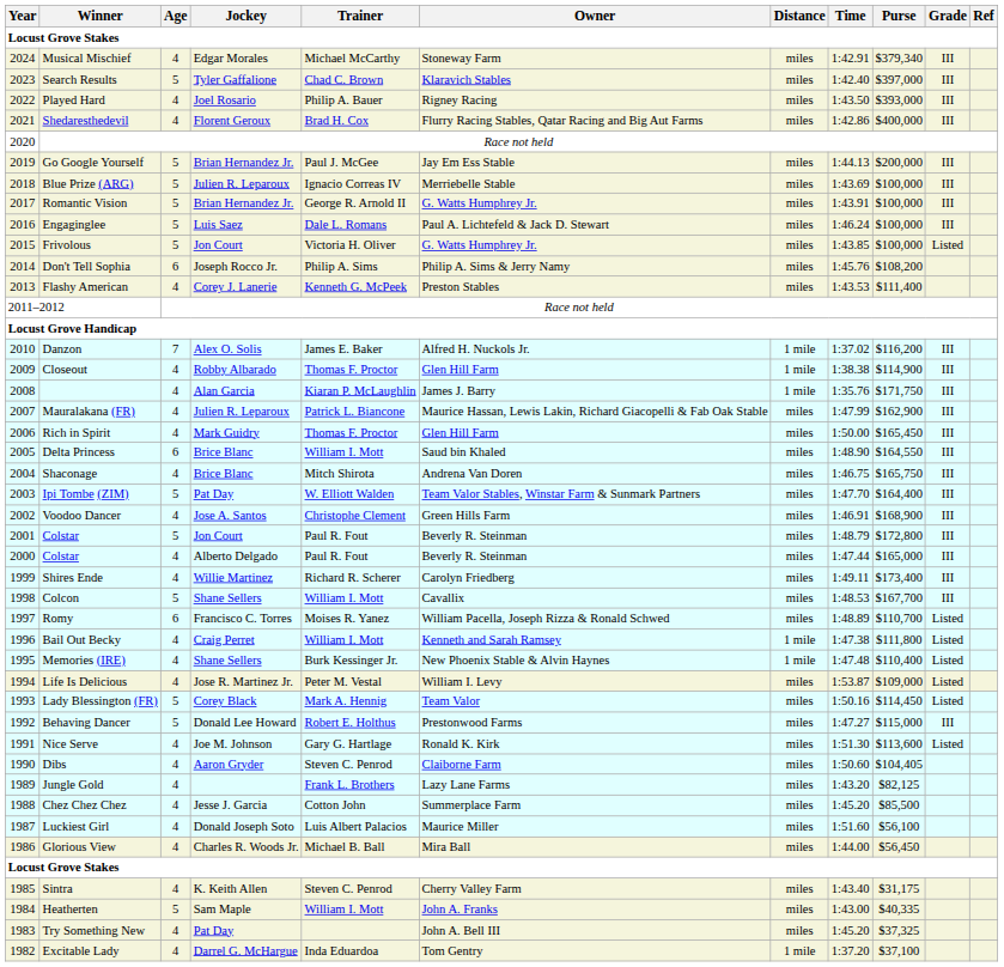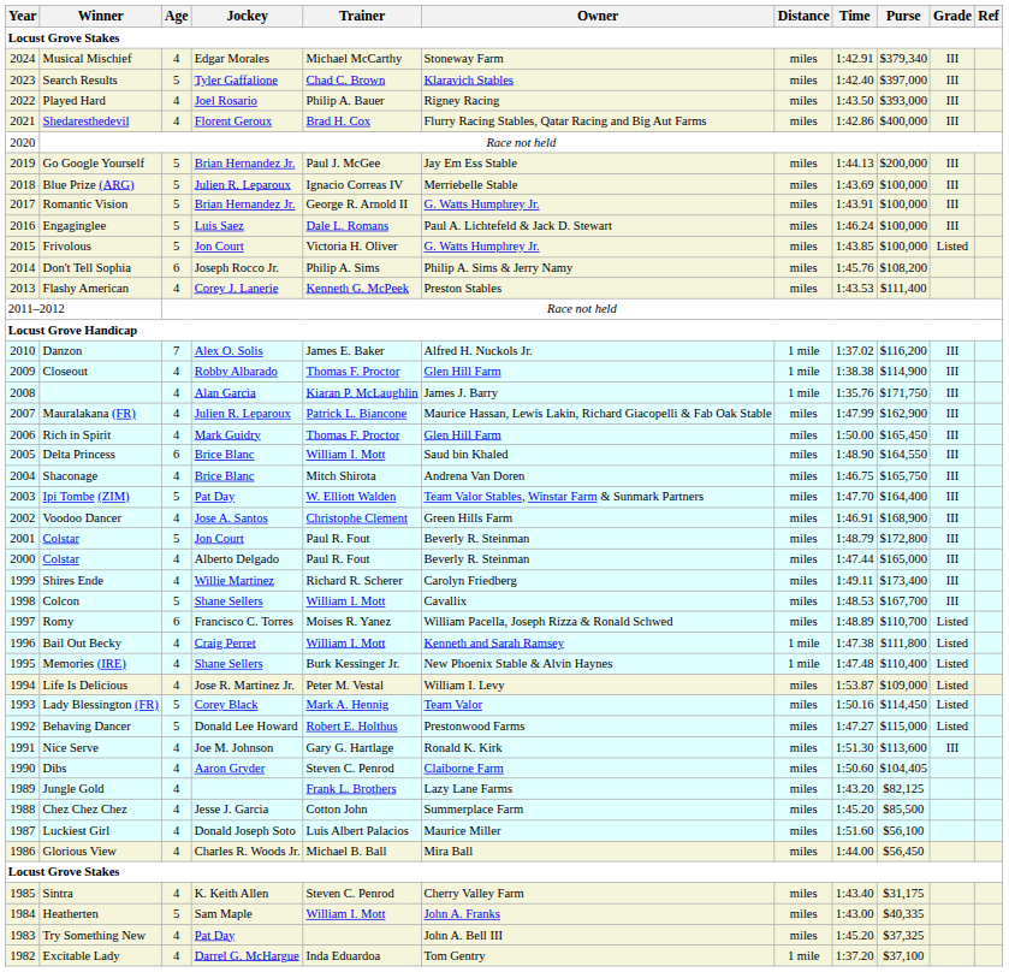 <table class="wikitable sortable">
 <tr>
 <th>Year</th>
 <th>Winner</th>
 <th>Age</th>
 <th>Jockey</th>
 <th>Trainer</th>
 <th>Owner</th>
 <th>Distance</th>
 <th>Time</th>
 <th>Purse</th>
 <th>Grade</th>
 <th>Ref</th>
 </tr>
 <tr style="font-size:90%; background-color:white">
 <td align="left" colspan=11><strong>Locust Grove Stakes</strong></td>
 </tr>
 <tr style="font-size:90%; background-color:beige">
 <td align=center>2024</td>
 <td>Musical Mischief</td>
 <td align=center>4</td>
 <td>Edgar Morales</td>
 <td>Michael McCarthy</td>
 <td>Stoneway Farm</td>
 <td align=center> miles</td>
 <td align=center>1:42.91</td>
 <td align=center>$379,340</td>
 <td align=center>III</td>
 <td></td>
 </tr>
 <tr style="font-size:90%; background-color:beige">
 <td align=center>2023</td>
 <td>Search Results</td>
 <td align=center>5</td>
 <td><a href='#'>Tyler Gaffalione</a></td>
 <td><a href='#'>Chad C. Brown</a></td>
 <td><a href='#'>Klaravich Stables</a></td>
 <td align=center> miles</td>
 <td align=center>1:42.40</td>
 <td align=center>$397,000</td>
 <td align=center>III</td>
 <td></td>
 </tr>
 <tr style="font-size:90%; background-color:beige">
 <td align=center>2022</td>
 <td>Played Hard</td>
 <td align=center>4</td>
 <td><a href='#'>Joel Rosario</a></td>
 <td>Philip A. Bauer</td>
 <td>Rigney Racing</td>
 <td align=center> miles</td>
 <td align=center>1:43.50</td>
 <td align=center>$393,000</td>
 <td align=center>III</td>
 <td></td>
 </tr>
 <tr style="font-size:90%; background-color:beige">
 <td align=center>2021</td>
 <td><a href='#'>Shedaresthedevil</a></td>
 <td align=center>4</td>
 <td><a href='#'>Florent Geroux</a></td>
 <td><a href='#'>Brad H. Cox</a></td>
 <td>Flurry Racing Stables, Qatar Racing and Big Aut Farms</td>
 <td align=center> miles</td>
 <td align=center>1:42.86</td>
 <td align=center>$400,000</td>
 <td align=center>III</td>
 <td></td>
 </tr>
 <tr style="font-size:90%; background-color:white">
 <td align="center">2020</td>
 <td align="center" colspan=10><em>Race not held</em></td>
 </tr>
 <tr style="font-size:90%; background-color:beige">
 <td align=center>2019</td>
 <td>Go Google Yourself</td>
 <td align=center>5</td>
 <td><a href='#'>Brian Hernandez Jr.</a></td>
 <td>Paul J. McGee</td>
 <td>Jay Em Ess Stable</td>
 <td align=center> miles</td>
 <td align=center>1:44.13</td>
 <td align=center>$200,000</td>
 <td align=center>III</td>
 <td></td>
 </tr>
 <tr style="font-size:90%; background-color:beige">
 <td align=center>2018</td>
 <td>Blue Prize <a href='#'>(ARG)</a></td>
 <td align=center>5</td>
 <td><a href='#'>Julien R. Leparoux</a></td>
 <td>Ignacio Correas IV</td>
 <td>Merriebelle Stable</td>
 <td align=center> miles</td>
 <td align=center>1:43.69</td>
 <td align=center>$100,000</td>
 <td align=center>III</td>
 <td></td>
 </tr>
 <tr style="font-size:90%; background-color:beige">
 <td align=center>2017</td>
 <td>Romantic Vision</td>
 <td align=center>5</td>
 <td><a href='#'>Brian Hernandez Jr.</a></td>
 <td>George R. Arnold II</td>
 <td><a href='#'>G. Watts Humphrey Jr.</a></td>
 <td align=center> miles</td>
 <td align=center>1:43.91</td>
 <td align=center>$100,000</td>
 <td align=center>III</td>
 <td></td>
 </tr>
 <tr style="font-size:90%; background-color:beige">
 <td align=center>2016</td>
 <td>Engaginglee</td>
 <td align=center>5</td>
 <td><a href='#'>Luis Saez</a></td>
 <td><a href='#'>Dale L. Romans</a></td>
 <td>Paul A. Lichtefeld & Jack D. Stewart</td>
 <td align=center> miles</td>
 <td align=center>1:46.24</td>
 <td align=center>$100,000</td>
 <td align=center>III</td>
 <td></td>
 </tr>
 <tr style="font-size:90%; background-color:beige">
 <td align=center>2015</td>
 <td>Frivolous</td>
 <td align=center>5</td>
 <td><a href='#'>Jon Court</a></td>
 <td>Victoria H. Oliver</td>
 <td><a href='#'>G. Watts Humphrey Jr.</a></td>
 <td align=center> miles</td>
 <td align=center>1:43.85</td>
 <td align=center>$100,000</td>
 <td align=center>Listed</td>
 <td></td>
 </tr>
 <tr style="font-size:90%; background-color:beige">
 <td align=center>2014</td>
 <td>Don't Tell Sophia</td>
 <td align=center>6</td>
 <td>Joseph Rocco Jr.</td>
 <td>Philip A. Sims</td>
 <td>Philip A. Sims & Jerry Namy</td>
 <td align=center> miles</td>
 <td align=center>1:45.76</td>
 <td align=center>$108,200</td>
 <td align=center></td>
 <td></td>
 </tr>
 <tr style="font-size:90%; background-color:beige">
 <td align=center>2013</td>
 <td>Flashy American</td>
 <td align=center>4</td>
 <td><a href='#'>Corey J. Lanerie</a></td>
 <td><a href='#'>Kenneth G. McPeek</a></td>
 <td>Preston Stables</td>
 <td align=center> miles</td>
 <td align=center>1:43.53</td>
 <td align=center>$111,400</td>
 <td align=center></td>
 <td></td>
 </tr>
 <tr style="font-size:90%; background-color:white">
 <td align="left" colspan=2>2011–2012</td>
 <td align="center" colspan=9><em>Race not held</em></td>
 </tr>
 <tr style="font-size:90%; background-color:white">
 <td align="left" colspan=11><strong>Locust Grove Handicap </strong></td>
 </tr>
 <tr style="font-size:90%; background-color:lightcyan">
 <td align=center>2010</td>
 <td>Danzon</td>
 <td align=center>7</td>
 <td><a href='#'>Alex O. Solis</a></td>
 <td>James E. Baker</td>
 <td>Alfred H. Nuckols Jr.</td>
 <td align=center>1 mile</td>
 <td align=center>1:37.02</td>
 <td align=center>$116,200</td>
 <td align=center>III</td>
 <td></td>
 </tr>
 <tr style="font-size:90%; background-color:lightcyan">
 <td align=center>2009</td>
 <td>Closeout</td>
 <td align=center>4</td>
 <td><a href='#'>Robby Albarado</a></td>
 <td><a href='#'>Thomas F. Proctor</a></td>
 <td><a href='#'>Glen Hill Farm</a></td>
 <td align=center>1 mile</td>
 <td align=center>1:38.38</td>
 <td align=center>$114,900</td>
 <td align=center>III</td>
 <td></td>
 </tr>
 <tr style="font-size:90%; background-color:lightcyan">
 <td align=center>2008</td>
 <td></td>
 <td align=center>4</td>
 <td><a href='#'>Alan Garcia</a></td>
 <td><a href='#'>Kiaran P. McLaughlin</a></td>
 <td>James J. Barry</td>
 <td align=center>1 mile</td>
 <td align=center>1:35.76</td>
 <td align=center>$171,750</td>
 <td align=center>III</td>
 <td></td>
 </tr>
 <tr style="font-size:90%; background-color:lightcyan">
 <td align=center>2007</td>
 <td>Mauralakana <a href='#'>(FR)</a></td>
 <td align=center>4</td>
 <td><a href='#'>Julien R. Leparoux</a></td>
 <td><a href='#'>Patrick L. Biancone</a></td>
 <td>Maurice Hassan, Lewis Lakin, Richard Giacopelli & Fab Oak Stable</td>
 <td align=center> miles</td>
 <td align=center>1:47.99</td>
 <td align=center>$162,900</td>
 <td align=center>III</td>
 <td></td>
 </tr>
 <tr style="font-size:90%; background-color:lightcyan">
 <td align=center>2006</td>
 <td>Rich in Spirit</td>
 <td align=center>4</td>
 <td><a href='#'>Mark Guidry</a></td>
 <td><a href='#'>Thomas F. Proctor</a></td>
 <td><a href='#'>Glen Hill Farm</a></td>
 <td align=center> miles</td>
 <td align=center>1:50.00</td>
 <td align=center>$165,450</td>
 <td align=center>III</td>
 <td></td>
 </tr>
 <tr style="font-size:90%; background-color:lightcyan">
 <td align=center>2005</td>
 <td>Delta Princess</td>
 <td align=center>6</td>
 <td><a href='#'>Brice Blanc</a></td>
 <td><a href='#'>William I. Mott</a></td>
 <td>Saud bin Khaled</td>
 <td align=center> miles</td>
 <td align=center>1:48.90</td>
 <td align=center>$164,550</td>
 <td align=center>III</td>
 <td></td>
 </tr>
 <tr style="font-size:90%; background-color:lightcyan">
 <td align=center>2004</td>
 <td>Shaconage</td>
 <td align=center>4</td>
 <td><a href='#'>Brice Blanc</a></td>
 <td>Mitch Shirota</td>
 <td>Andrena Van Doren</td>
 <td align=center> miles</td>
 <td align=center>1:46.75</td>
 <td align=center>$165,750</td>
 <td align=center>III</td>
 <td></td>
 </tr>
 <tr style="font-size:90%; background-color:lightcyan">
 <td align=center>2003</td>
 <td><a href='#'>Ipi Tombe</a> <a href='#'>(ZIM)</a></td>
 <td align=center>5</td>
 <td><a href='#'>Pat Day</a></td>
 <td><a href='#'>W. Elliott Walden</a></td>
 <td><a href='#'>Team Valor Stables</a>, <a href='#'>Winstar Farm</a> & Sunmark Partners</td>
 <td align=center> miles</td>
 <td align=center>1:47.70</td>
 <td align=center>$164,400</td>
 <td align=center>III</td>
 <td></td>
 </tr>
 <tr style="font-size:90%; background-color:lightcyan">
 <td align=center>2002</td>
 <td>Voodoo Dancer</td>
 <td align=center>4</td>
 <td><a href='#'>Jose A. Santos</a></td>
 <td><a href='#'>Christophe Clement</a></td>
 <td>Green Hills Farm</td>
 <td align=center> miles</td>
 <td align=center>1:46.91</td>
 <td align=center>$168,900</td>
 <td align=center>III</td>
 <td></td>
 </tr>
 <tr style="font-size:90%; background-color:lightcyan">
 <td align=center>2001</td>
 <td><a href='#'>Colstar</a></td>
 <td align=center>5</td>
 <td><a href='#'>Jon Court</a></td>
 <td>Paul R. Fout</td>
 <td>Beverly R. Steinman</td>
 <td align=center> miles</td>
 <td align=center>1:48.79</td>
 <td align=center>$172,800</td>
 <td align=center>III</td>
 <td></td>
 </tr>
 <tr style="font-size:90%; background-color:lightcyan">
 <td align=center>2000</td>
 <td><a href='#'>Colstar</a></td>
 <td align=center>4</td>
 <td>Alberto Delgado</td>
 <td>Paul R. Fout</td>
 <td>Beverly R. Steinman</td>
 <td align=center> miles</td>
 <td align=center>1:47.44</td>
 <td align=center>$165,000</td>
 <td align=center>III</td>
 <td></td>
 </tr>
 <tr style="font-size:90%; background-color:lightcyan">
 <td align=center>1999</td>
 <td>Shires Ende</td>
 <td align=center>4</td>
 <td><a href='#'>Willie Martinez</a></td>
 <td>Richard R. Scherer</td>
 <td>Carolyn Friedberg</td>
 <td align=center> miles</td>
 <td align=center>1:49.11</td>
 <td align=center>$173,400</td>
 <td align=center>III</td>
 <td></td>
 </tr>
 <tr style="font-size:90%; background-color:lightcyan">
 <td align=center>1998</td>
 <td>Colcon</td>
 <td align=center>5</td>
 <td><a href='#'>Shane Sellers</a></td>
 <td><a href='#'>William I. Mott</a></td>
 <td>Cavallix</td>
 <td align=center> miles</td>
 <td align=center>1:48.53</td>
 <td align=center>$167,700</td>
 <td align=center>III</td>
 <td></td>
 </tr>
 <tr style="font-size:90%; background-color:lightcyan">
 <td align=center>1997</td>
 <td>Romy</td>
 <td align=center>6</td>
 <td>Francisco C. Torres</td>
 <td>Moises R. Yanez</td>
 <td>William Pacella, Joseph Rizza & Ronald Schwed</td>
 <td align=center> miles</td>
 <td align=center>1:48.89</td>
 <td align=center>$110,700</td>
 <td align=center>Listed</td>
 <td></td>
 </tr>
 <tr style="font-size:90%; background-color:lightcyan">
 <td align=center>1996</td>
 <td>Bail Out Becky</td>
 <td align=center>4</td>
 <td><a href='#'>Craig Perret</a></td>
 <td><a href='#'>William I. Mott</a></td>
 <td><a href='#'>Kenneth and Sarah Ramsey</a></td>
 <td align=center>1 mile</td>
 <td align=center>1:47.38</td>
 <td align=center>$111,800</td>
 <td align=center>Listed</td>
 <td></td>
 </tr>
 <tr style="font-size:90%; background-color:lightcyan">
 <td align=center>1995</td>
 <td>Memories <a href='#'>(IRE)</a></td>
 <td align=center>4</td>
 <td><a href='#'>Shane Sellers</a></td>
 <td>Burk Kessinger Jr.</td>
 <td>New Phoenix Stable & Alvin Haynes</td>
 <td align=center>1 mile</td>
 <td align=center>1:47.48</td>
 <td align=center>$110,400</td>
 <td align=center>Listed</td>
 <td></td>
 </tr>
 <tr style="font-size:90%; background-color:beige">
 <td align=center>1994</td>
 <td>Life Is Delicious</td>
 <td align=center>4</td>
 <td>Jose R. Martinez Jr.</td>
 <td>Peter M. Vestal</td>
 <td>William I. Levy</td>
 <td align=center> miles</td>
 <td align=center>1:53.87</td>
 <td align=center>$109,000</td>
 <td align=center>Listed</td>
 <td></td>
 </tr>
 <tr style="font-size:90%; background-color:lightcyan">
 <td align=center>1993</td>
 <td>Lady Blessington <a href='#'>(FR)</a></td>
 <td align=center>5</td>
 <td><a href='#'>Corey Black</a></td>
 <td><a href='#'>Mark A. Hennig</a></td>
 <td><a href='#'>Team Valor</a></td>
 <td align=center> miles</td>
 <td align=center>1:50.16</td>
 <td align=center>$114,450</td>
 <td align=center>Listed</td>
 <td></td>
 </tr>
 <tr style="font-size:90%; background-color:lightcyan">
 <td align=center>1992</td>
 <td>Behaving Dancer</td>
 <td align=center>5</td>
 <td>Donald Lee Howard</td>
 <td><a href='#'>Robert E. Holthus</a></td>
 <td>Prestonwood Farms</td>
 <td align=center> miles</td>
 <td align=center>1:47.27</td>
 <td align=center>$115,000</td>
-<td align=center>III</td>
+<td align=center>Listed</td>
 <td></td>
 </tr>
 <tr style="font-size:90%; background-color:lightcyan">
 <td align=center>1991</td>
 <td>Nice Serve</td>
 <td align=center>4</td>
 <td>Joe M. Johnson</td>
 <td>Gary G. Hartlage</td>
 <td>Ronald K. Kirk</td>
 <td align=center> miles</td>
 <td align=center>1:51.30</td>
 <td align=center>$113,600</td>
-<td align=center>Listed</td>
+<td align=center>III</td>
 <td></td>
 </tr>
 <tr style="font-size:90%; background-color:lightcyan">
 <td align=center>1990</td>
 <td>Dibs</td>
 <td align=center>4</td>
 <td><a href='#'>Aaron Gryder</a></td>
 <td>Steven C. Penrod</td>
 <td><a href='#'>Claiborne Farm</a></td>
 <td align=center> miles</td>
 <td align=center>1:50.60</td>
 <td align=center>$104,405</td>
 <td align=center></td>
 <td></td>
 </tr>
 <tr style="font-size:90%; background-color:lightcyan">
 <td align=center>1989</td>
 <td>Jungle Gold</td>
 <td align=center>4</td>
 <td></td>
 <td><a href='#'>Frank L. Brothers</a></td>
 <td>Lazy Lane Farms</td>
 <td align=center> miles</td>
 <td align=center>1:43.20</td>
 <td align=center>$82,125</td>
 <td align=center></td>
 <td></td>
 </tr>
 <tr style="font-size:90%; background-color:lightcyan">
 <td align=center>1988</td>
 <td>Chez Chez Chez</td>
 <td align=center>4</td>
 <td>Jesse J. Garcia</td>
 <td>Cotton John</td>
 <td>Summerplace Farm</td>
 <td align=center> miles</td>
 <td align=center>1:45.20</td>
 <td align=center>$85,500</td>
 <td align=center></td>
 <td></td>
 </tr>
 <tr style="font-size:90%; background-color:lightcyan">
 <td align=center>1987</td>
 <td>Luckiest Girl</td>
 <td align=center>4</td>
 <td>Donald Joseph Soto</td>
 <td>Luis Albert Palacios</td>
 <td>Maurice Miller</td>
 <td align=center> miles</td>
 <td align=center>1:51.60</td>
 <td align=center>$56,100</td>
 <td align=center></td>
 <td></td>
 </tr>
 <tr style="font-size:90%; background-color:beige">
 <td align=center>1986</td>
 <td>Glorious View</td>
 <td align=center>4</td>
 <td>Charles R. Woods Jr.</td>
 <td>Michael B. Ball</td>
 <td>Mira Ball</td>
 <td align=center> miles</td>
 <td align=center>1:44.00</td>
 <td align=center>$56,450</td>
 <td align=center></td>
 <td></td>
 </tr>
 <tr style="font-size:90%; background-color:white">
 <td align="left" colspan=11><strong>Locust Grove Stakes</strong></td>
 </tr>
 <tr style="font-size:90%; background-color:beige">
 <td align=center>1985</td>
 <td>Sintra</td>
 <td align=center>4</td>
 <td>K. Keith Allen</td>
 <td>Steven C. Penrod</td>
 <td>Cherry Valley Farm</td>
 <td align=center> miles</td>
 <td align=center>1:43.40</td>
 <td align=center>$31,175</td>
 <td align=center></td>
 <td></td>
 </tr>
 <tr style="font-size:90%; background-color:beige">
 <td align=center>1984</td>
 <td>Heatherten</td>
 <td align=center>5</td>
 <td>Sam Maple</td>
 <td><a href='#'>William I. Mott</a></td>
 <td><a href='#'>John A. Franks</a></td>
 <td align=center> miles</td>
 <td align=center>1:43.00</td>
 <td align=center>$40,335</td>
 <td align=center></td>
 <td></td>
 </tr>
 <tr style="font-size:90%; background-color:beige">
 <td align=center>1983</td>
 <td>Try Something New</td>
 <td align=center>4</td>
 <td><a href='#'>Pat Day</a></td>
 <td></td>
 <td>John A. Bell III</td>
 <td align=center> miles</td>
 <td align=center>1:45.20</td>
 <td align=center>$37,325</td>
 <td align=center></td>
 <td></td>
 </tr>
 <tr style="font-size:90%; background-color:beige">
 <td align=center>1982</td>
 <td>Excitable Lady</td>
 <td align=center>4</td>
 <td><a href='#'>Darrel G. McHargue</a></td>
 <td>Inda Eduardoa</td>
 <td>Tom Gentry</td>
 <td align=center>1 mile</td>
 <td align=center>1:37.20</td>
 <td align=center>$37,100</td>
 <td align=center></td>
 <td></td>
 </tr>
 </table>
